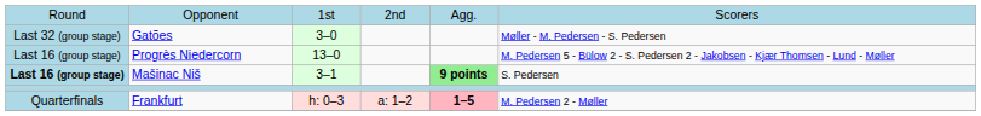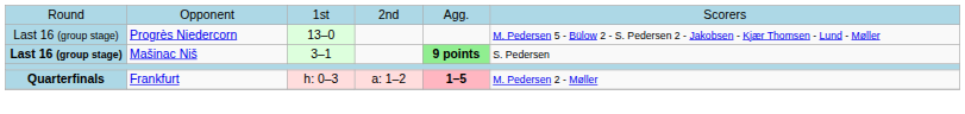 <table class="wikitable" style="text-align:center">
 <tr bgcolor=lightblue>
 <td width=150px>Round</td>
 <td width=200px>Opponent</td>
 <td width=80px>1st</td>
 <td width=80px>2nd</td>
 <td width=80px>Agg.</td>
 <td width=600px>Scorers</td>
-</tr>
-<tr>
-<td bgcolor=lightblue>Last 32 <small>(group stage)</small></td>
-<td align=left> <a href='#'>Gatões</a></td>
-<td bgcolor="#ddffdd">3–0</td>
-<td></td>
-<td></td>
-<td align=left><small><a href='#'>Møller</a> - <a href='#'>M. Pedersen</a> - S. Pedersen</small></td>
 </tr>
 <tr>
 <td bgcolor=lightblue>Last 16 <small>(group stage)</small></td>
 <td align=left> <a href='#'>Progrès Niedercorn</a></td>
 <td bgcolor="#ddffdd">13–0</td>
 <td></td>
 <td></td>
 <td align=left><small><a href='#'>M. Pedersen</a> 5 - <a href='#'>Bülow</a> 2 - S. Pedersen 2 - <a href='#'>Jakobsen</a> - <a href='#'>Kjær Thomsen</a> - <a href='#'>Lund</a> - <a href='#'>Møller</a></small></td>
 </tr>
 <tr>
 <td bgcolor=lightblue><strong>Last 16 <small>(group stage)</small></strong></td>
 <td align=left> <a href='#'>Mašinac Niš</a></td>
 <td bgcolor="#ddffdd">3–1</td>
 <td></td>
 <td bgcolor=lightgreen><strong>9 points</strong></td>
 <td align=left><small>S. Pedersen</small></td>
 </tr>
 <tr bgcolor=lightblue>
 <td colspan=6></td>
 </tr>
 <tr>
-<td bgcolor=lightblue>Quarterfinals</td>
+<td bgcolor=lightblue><strong>Quarterfinals</strong></td>
 <td align=left> <a href='#'>Frankfurt</a></td>
 <td bgcolor="#ffdddd">h: 0–3</td>
 <td bgcolor="#ffdddd">a: 1–2</td>
 <td bgcolor=lightpink><strong>1–5</strong></td>
 <td align=left><small><a href='#'>M. Pedersen</a> 2 - <a href='#'>Møller</a></small></td>
 </tr>
 <tr>
 </tr>
 </table>
